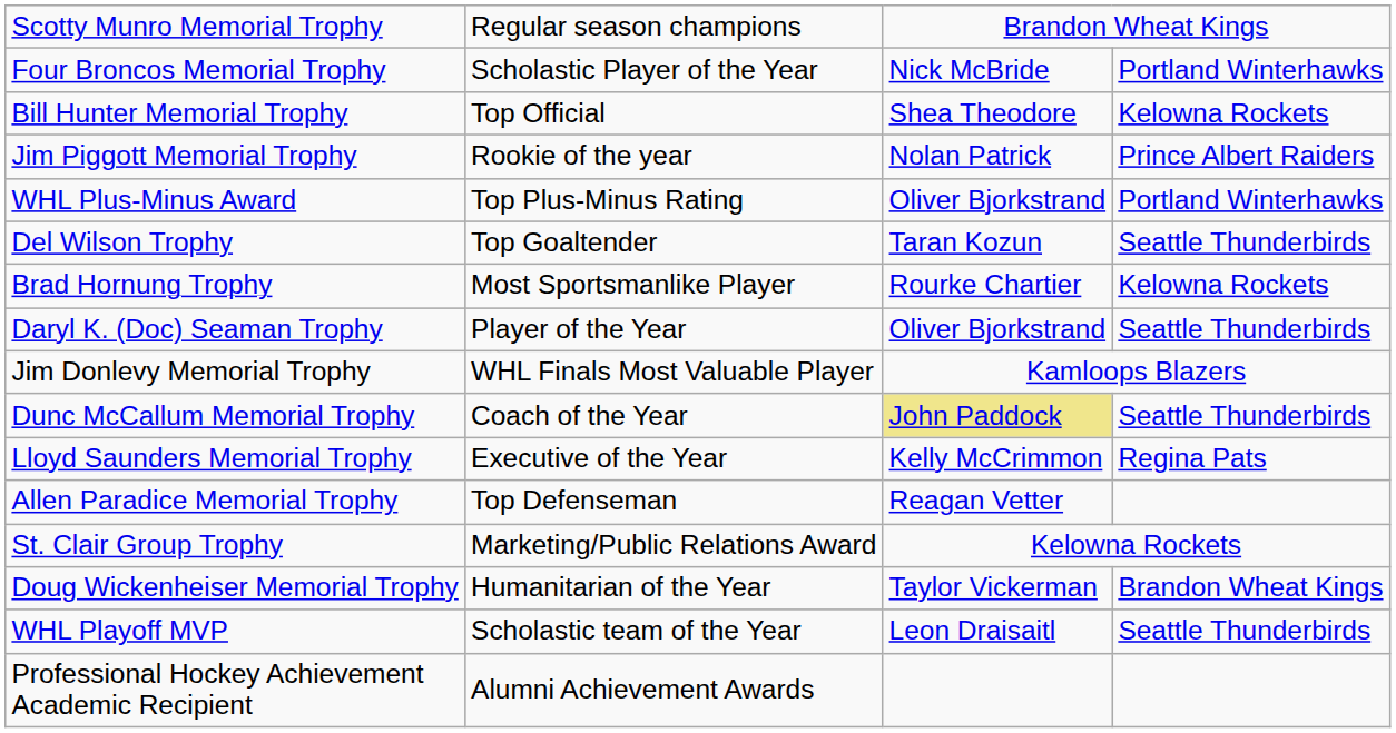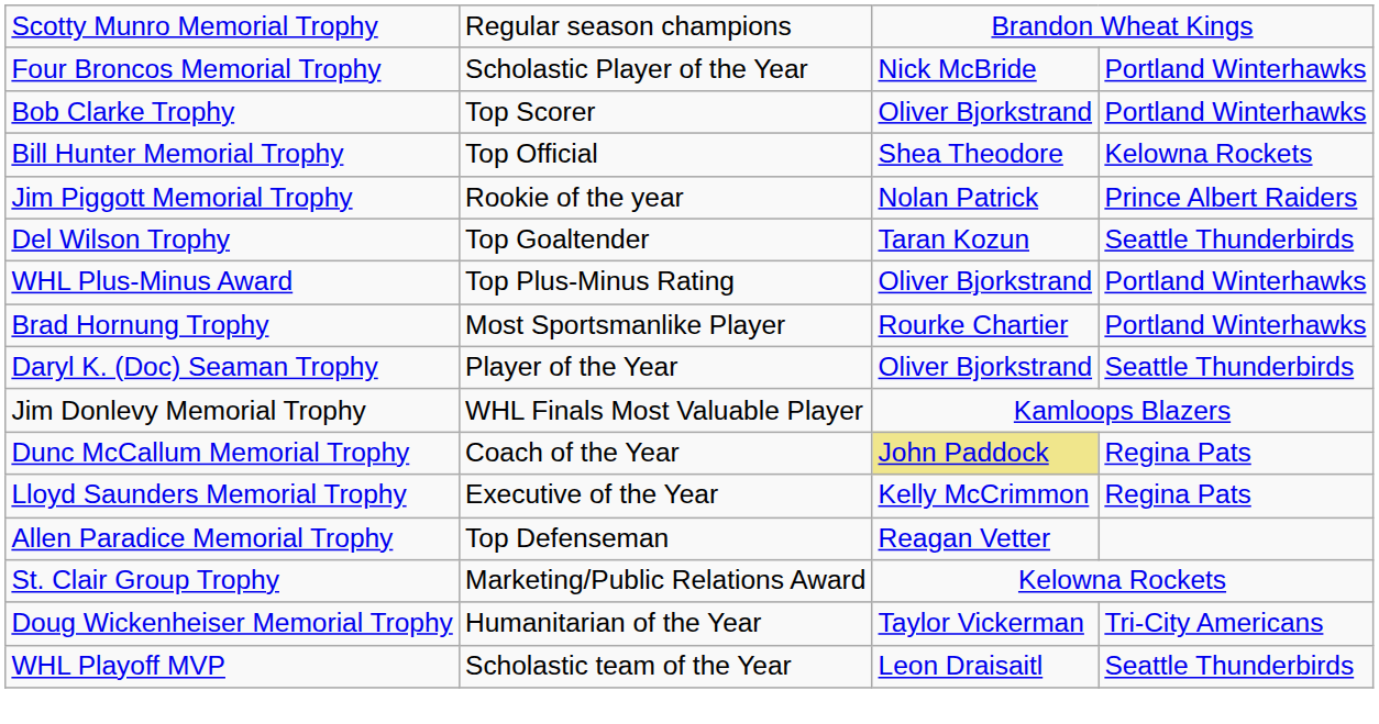 <table class="wikitable">
 <tr>
 <td><a href='#'>Scotty Munro Memorial Trophy</a></td>
 <td>Regular season champions</td>
 <td colspan="2" style="text-align:center;"><a href='#'>Brandon Wheat Kings</a></td>
 </tr>
 <tr>
 <td><a href='#'>Four Broncos Memorial Trophy</a></td>
 <td>Scholastic Player of the Year</td>
 <td><a href='#'>Nick McBride</a></td>
+<td><a href='#'>Portland Winterhawks</a></td>
+</tr>
+<tr>
+<td><a href='#'>Bob Clarke Trophy</a></td>
+<td>Top Scorer</td>
+<td><a href='#'>Oliver Bjorkstrand</a></td>
 <td><a href='#'>Portland Winterhawks</a></td>
 </tr>
 <tr>
 <td><a href='#'>Bill Hunter Memorial Trophy</a></td>
 <td>Top Official</td>
 <td><a href='#'>Shea Theodore</a></td>
 <td><a href='#'>Kelowna Rockets</a></td>
 </tr>
 <tr>
 <td><a href='#'>Jim Piggott Memorial Trophy</a></td>
 <td>Rookie of the year</td>
 <td><a href='#'>Nolan Patrick</a></td>
 <td><a href='#'>Prince Albert Raiders</a></td>
 </tr>
 <tr>
+<td><a href='#'>Del Wilson Trophy</a></td>
+<td>Top Goaltender</td>
+<td><a href='#'>Taran Kozun</a></td>
+<td><a href='#'>Seattle Thunderbirds</a></td>
+</tr>
+<tr>
 <td><a href='#'>WHL Plus-Minus Award</a></td>
 <td>Top Plus-Minus Rating</td>
 <td><a href='#'>Oliver Bjorkstrand</a></td>
 <td><a href='#'>Portland Winterhawks</a></td>
 </tr>
 <tr>
-<td><a href='#'>Del Wilson Trophy</a></td>
-<td>Top Goaltender</td>
-<td><a href='#'>Taran Kozun</a></td>
-<td><a href='#'>Seattle Thunderbirds</a></td>
-</tr>
-<tr>
 <td><a href='#'>Brad Hornung Trophy</a></td>
 <td>Most Sportsmanlike Player</td>
 <td><a href='#'>Rourke Chartier</a></td>
-<td><a href='#'>Kelowna Rockets</a></td>
+<td><a href='#'>Portland Winterhawks</a></td>
 </tr>
 <tr>
 <td><a href='#'>Daryl K. (Doc) Seaman Trophy</a></td>
 <td>Player of the Year</td>
 <td><a href='#'>Oliver Bjorkstrand</a></td>
 <td><a href='#'>Seattle Thunderbirds</a></td>
 </tr>
 <tr>
 <td>Jim Donlevy Memorial Trophy</td>
 <td>WHL Finals Most Valuable Player</td>
 <td colspan="2" style="text-align:center;"><a href='#'>Kamloops Blazers</a></td>
 </tr>
 <tr>
 <td><a href='#'>Dunc McCallum Memorial Trophy</a></td>
 <td>Coach of the Year</td>
 <td style="background: khaki;"><a href='#'>John Paddock</a></td>
-<td><a href='#'>Seattle Thunderbirds</a></td>
+<td><a href='#'>Regina Pats</a></td>
 </tr>
 <tr>
 <td><a href='#'>Lloyd Saunders Memorial Trophy</a></td>
 <td>Executive of the Year</td>
 <td><a href='#'>Kelly McCrimmon</a></td>
 <td><a href='#'>Regina Pats</a></td>
 </tr>
 <tr>
 <td><a href='#'>Allen Paradice Memorial Trophy</a></td>
 <td>Top Defenseman</td>
 <td><a href='#'>Reagan Vetter</a></td>
 </tr>
 <tr>
 <td><a href='#'>St. Clair Group Trophy</a></td>
 <td>Marketing/Public Relations Award</td>
 <td colspan="2" style="text-align:center;"><a href='#'>Kelowna Rockets</a></td>
 </tr>
 <tr>
 <td><a href='#'>Doug Wickenheiser Memorial Trophy</a></td>
 <td>Humanitarian of the Year</td>
 <td><a href='#'>Taylor Vickerman</a></td>
-<td><a href='#'>Brandon Wheat Kings</a></td>
+<td><a href='#'>Tri-City Americans</a></td>
 </tr>
 <tr>
 <td><a href='#'>WHL Playoff MVP</a></td>
 <td>Scholastic team of the Year</td>
 <td><a href='#'>Leon Draisaitl</a></td>
 <td><a href='#'>Seattle Thunderbirds</a></td>
 </tr>
-<tr>
-<td>Professional Hockey Achievement<br>Academic Recipient</td>
-<td>Alumni Achievement Awards</td>
-<td></td>
-<td></td>
-</tr>
 </table>
